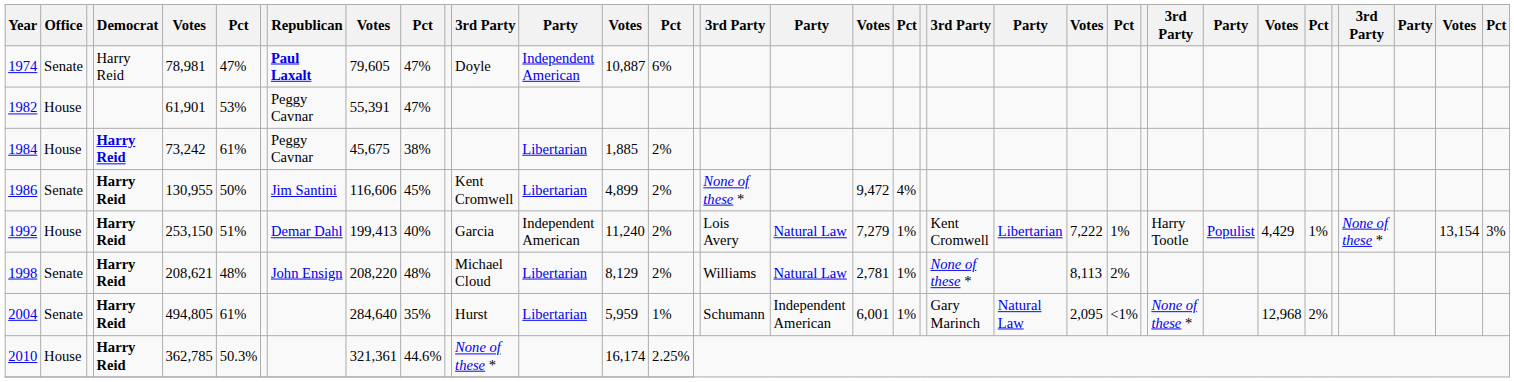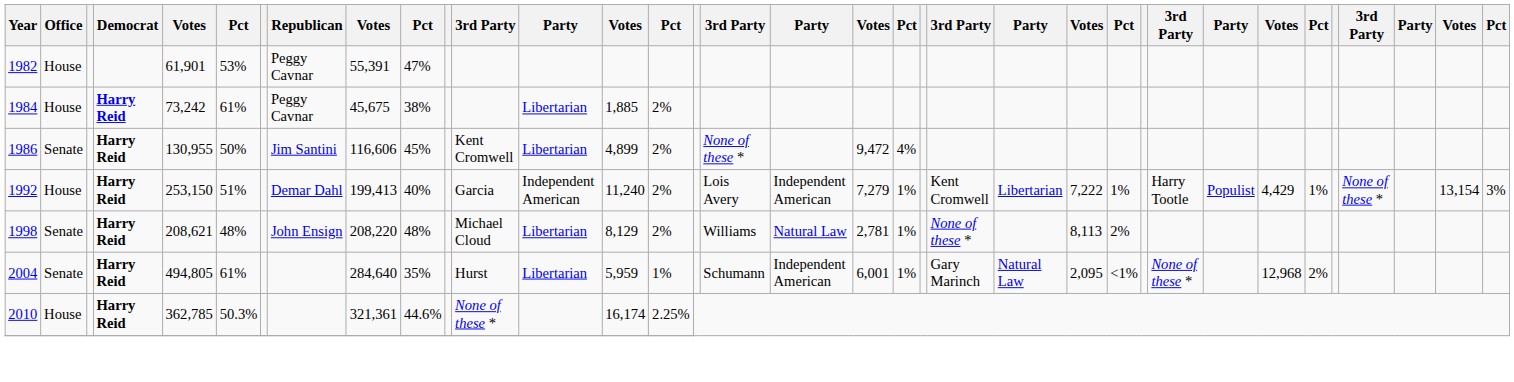 <table class="wikitable" style="margin:0.5em ; font-size:95%">
 <tr>
 <th>Year</th>
 <th>Office</th>
 <th></th>
 <th>Democrat</th>
 <th>Votes</th>
 <th>Pct</th>
 <th></th>
 <th>Republican</th>
 <th>Votes</th>
 <th>Pct</th>
 <th></th>
 <th>3rd Party</th>
 <th>Party</th>
 <th>Votes</th>
 <th>Pct</th>
 <th></th>
 <th>3rd Party</th>
 <th>Party</th>
 <th>Votes</th>
 <th>Pct</th>
 <th></th>
 <th>3rd Party</th>
 <th>Party</th>
 <th>Votes</th>
 <th>Pct</th>
 <th></th>
 <th>3rd Party</th>
 <th>Party</th>
 <th>Votes</th>
 <th>Pct</th>
 <th></th>
 <th>3rd Party</th>
 <th>Party</th>
 <th>Votes</th>
 <th>Pct</th>
-</tr>
-<tr>
-<td><a href='#'>1974</a></td>
-<td>Senate</td>
-<td></td>
-<td>Harry Reid</td>
-<td>78,981</td>
-<td>47%</td>
-<td></td>
-<td><strong><a href='#'>Paul Laxalt</a></strong></td>
-<td>79,605</td>
-<td>47%</td>
-<td></td>
-<td> Doyle</td>
-<td><a href='#'>Independent American</a></td>
-<td>10,887</td>
-<td>6%</td>
-<td></td>
-<td></td>
-<td></td>
-<td></td>
-<td></td>
-<td></td>
-<td></td>
-<td></td>
-<td></td>
-<td></td>
-<td></td>
-<td></td>
-<td></td>
-<td></td>
-<td></td>
-<td></td>
-<td></td>
-<td></td>
-<td></td>
-<td></td>
 </tr>
 <tr>
 <td><a href='#'>1982</a></td>
 <td>House</td>
 <td></td>
 <td></td>
 <td>61,901</td>
 <td>53%</td>
 <td></td>
 <td>Peggy Cavnar</td>
 <td>55,391</td>
 <td>47%</td>
 <td></td>
 <td></td>
 <td></td>
 <td></td>
 <td></td>
 <td></td>
 <td></td>
 <td></td>
 <td></td>
 <td></td>
 <td></td>
 <td></td>
 <td></td>
 <td></td>
 <td></td>
 <td></td>
 <td></td>
 <td></td>
 <td></td>
 <td></td>
 <td></td>
 <td></td>
 <td></td>
 <td></td>
 <td></td>
 </tr>
 <tr>
 <td><a href='#'>1984</a></td>
 <td>House</td>
 <td></td>
 <td><strong><a href='#'>Harry Reid</a></strong></td>
 <td>73,242</td>
 <td>61%</td>
 <td></td>
 <td>Peggy Cavnar</td>
 <td>45,675</td>
 <td>38%</td>
 <td></td>
 <td></td>
 <td><a href='#'>Libertarian</a></td>
 <td>1,885</td>
 <td>2%</td>
 <td></td>
 <td></td>
 <td></td>
 <td></td>
 <td></td>
 <td></td>
 <td></td>
 <td></td>
 <td></td>
 <td></td>
 <td></td>
 <td></td>
 <td></td>
 <td></td>
 <td></td>
 <td></td>
 <td></td>
 <td></td>
 <td></td>
 <td></td>
 </tr>
 <tr>
 <td><a href='#'>1986</a></td>
 <td>Senate</td>
 <td></td>
 <td><strong>Harry Reid</strong></td>
 <td>130,955</td>
 <td>50%</td>
 <td></td>
 <td><a href='#'>Jim Santini</a></td>
 <td>116,606</td>
 <td>45%</td>
 <td></td>
 <td>Kent Cromwell</td>
 <td><a href='#'>Libertarian</a></td>
 <td>4,899</td>
 <td>2%</td>
 <td></td>
 <td><em><a href='#'>None of these</a></em> *</td>
 <td></td>
 <td>9,472</td>
 <td>4%</td>
 <td></td>
 <td></td>
 <td></td>
 <td></td>
 <td></td>
 <td></td>
 <td></td>
 <td></td>
 <td></td>
 <td></td>
 <td></td>
 <td></td>
 <td></td>
 <td></td>
 <td></td>
 </tr>
 <tr>
 <td><a href='#'>1992</a></td>
 <td>House</td>
 <td></td>
 <td><strong>Harry Reid</strong></td>
 <td>253,150</td>
 <td>51%</td>
 <td></td>
 <td><a href='#'>Demar Dahl</a></td>
 <td>199,413</td>
 <td>40%</td>
 <td></td>
 <td> Garcia</td>
 <td>Independent American</td>
 <td>11,240</td>
 <td>2%</td>
 <td></td>
 <td>Lois Avery</td>
-<td><a href='#'>Natural Law</a></td>
+<td>Independent American</td>
 <td>7,279</td>
 <td>1%</td>
 <td></td>
 <td>Kent Cromwell</td>
 <td><a href='#'>Libertarian</a></td>
 <td>7,222</td>
 <td>1%</td>
 <td></td>
 <td>Harry Tootle</td>
 <td><a href='#'>Populist</a></td>
 <td>4,429</td>
 <td>1%</td>
 <td></td>
 <td><em><a href='#'>None of these</a></em> *</td>
 <td></td>
 <td>13,154</td>
 <td>3%</td>
 </tr>
 <tr>
 <td><a href='#'>1998</a></td>
 <td>Senate</td>
 <td></td>
 <td><strong>Harry Reid</strong></td>
 <td>208,621</td>
 <td>48%</td>
 <td></td>
 <td><a href='#'>John Ensign</a></td>
 <td>208,220</td>
 <td>48%</td>
 <td></td>
 <td>Michael Cloud</td>
 <td><a href='#'>Libertarian</a></td>
 <td>8,129</td>
 <td>2%</td>
 <td></td>
 <td> Williams</td>
 <td><a href='#'>Natural Law</a></td>
 <td>2,781</td>
 <td>1%</td>
 <td></td>
 <td><em><a href='#'>None of these</a></em> *</td>
 <td></td>
 <td>8,113</td>
 <td>2%</td>
 <td></td>
 <td></td>
 <td></td>
 <td></td>
 <td></td>
 <td></td>
 <td></td>
 <td></td>
 <td></td>
 <td></td>
 </tr>
 <tr>
 <td><a href='#'>2004</a></td>
 <td>Senate</td>
 <td></td>
 <td><strong>Harry Reid</strong></td>
 <td>494,805</td>
 <td>61%</td>
 <td></td>
 <td></td>
 <td>284,640</td>
 <td>35%</td>
 <td></td>
 <td> Hurst</td>
 <td><a href='#'>Libertarian</a></td>
 <td>5,959</td>
 <td>1%</td>
 <td></td>
 <td> Schumann</td>
 <td>Independent American</td>
 <td>6,001</td>
 <td>1%</td>
 <td></td>
 <td>Gary Marinch</td>
 <td><a href='#'>Natural Law</a></td>
 <td>2,095</td>
 <td><1%</td>
 <td></td>
 <td><em><a href='#'>None of these</a></em> *</td>
 <td></td>
 <td>12,968</td>
 <td>2%</td>
 <td></td>
 <td></td>
 <td></td>
 <td></td>
 <td></td>
 </tr>
 <tr>
 <td><a href='#'>2010</a></td>
 <td>House</td>
 <td></td>
 <td><strong>Harry Reid</strong></td>
 <td>362,785</td>
 <td>50.3%</td>
 <td></td>
 <td></td>
 <td>321,361</td>
 <td>44.6%</td>
 <td></td>
 <td><em><a href='#'>None of these</a></em> *</td>
 <td></td>
 <td>16,174</td>
 <td>2.25%</td>
 </tr>
 <tr>
 </tr>
 </table>
